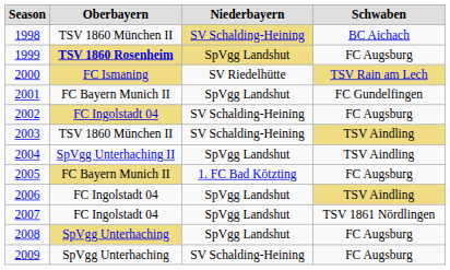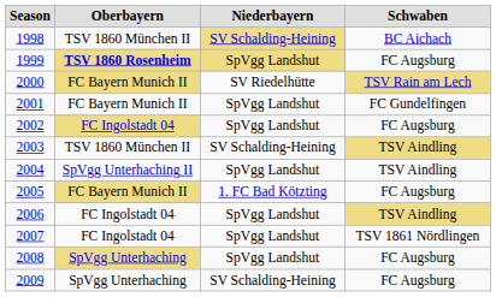 <table class="wikitable">
 <tr style="text-align:center; background:#dfdfdf;">
 <td style="width:50px;"><strong>Season</strong></td>
 <td style="width:160px;"><strong>Oberbayern</strong></td>
 <td style="width:160px;"><strong>Niederbayern</strong></td>
 <td style="width:160px;"><strong>Schwaben</strong></td>
 </tr>
 <tr style="text-align:center;">
 <td><a href='#'>1998</a></td>
 <td>TSV 1860 München II</td>
 <td style="background:#f0dc82;"><a href='#'>SV Schalding-Heining</a></td>
 <td><a href='#'>BC Aichach</a></td>
 </tr>
 <tr style="text-align:center;">
 <td><a href='#'>1999</a></td>
 <td style="background:#f0dc82;"><strong><a href='#'>TSV 1860 Rosenheim</a></strong></td>
 <td style="background:#f0dc82;">SpVgg Landshut</td>
 <td>FC Augsburg</td>
 </tr>
 <tr style="text-align:center;">
 <td><a href='#'>2000</a></td>
-<td style="background:#f0dc82;"><a href='#'>FC Ismaning</a></td>
+<td style="background:#f0dc82;">FC Bayern Munich II</td>
 <td>SV Riedelhütte</td>
 <td style="background:#f0dc82;"><a href='#'>TSV Rain am Lech</a></td>
 </tr>
 <tr style="text-align:center;">
 <td><a href='#'>2001</a></td>
 <td>FC Bayern Munich II</td>
 <td>SpVgg Landshut</td>
 <td>FC Gundelfingen</td>
 </tr>
 <tr style="text-align:center;">
 <td><a href='#'>2002</a></td>
 <td style="background:#f0dc82;"><a href='#'>FC Ingolstadt 04</a></td>
-<td>SV Schalding-Heining</td>
+<td>SpVgg Landshut</td>
 <td>FC Augsburg</td>
 </tr>
 <tr style="text-align:center;">
 <td><a href='#'>2003</a></td>
 <td>TSV 1860 München II</td>
 <td>SV Schalding-Heining</td>
 <td style="background:#f0dc82;">TSV Aindling</td>
 </tr>
 <tr style="text-align:center;">
 <td><a href='#'>2004</a></td>
 <td><a href='#'>SpVgg Unterhaching II</a></td>
 <td>SpVgg Landshut</td>
 <td>TSV Aindling</td>
 </tr>
 <tr style="text-align:center;">
 <td><a href='#'>2005</a></td>
 <td style="background:#f0dc82;">FC Bayern Munich II</td>
 <td><a href='#'>1. FC Bad Kötzting</a></td>
 <td>FC Augsburg</td>
 </tr>
 <tr style="text-align:center;">
 <td><a href='#'>2006</a></td>
 <td>FC Ingolstadt 04</td>
 <td>SpVgg Landshut</td>
 <td style="background:#f0dc82;">TSV Aindling</td>
 </tr>
 <tr style="text-align:center;">
 <td><a href='#'>2007</a></td>
 <td>FC Ingolstadt 04</td>
 <td>SpVgg Landshut</td>
 <td>TSV 1861 Nördlingen</td>
 </tr>
 <tr style="text-align:center;">
 <td><a href='#'>2008</a></td>
 <td style="background:#f0dc82;"><a href='#'>SpVgg Unterhaching</a></td>
 <td>SpVgg Landshut</td>
 <td>FC Augsburg</td>
 </tr>
 <tr style="text-align:center;">
 <td><a href='#'>2009</a></td>
 <td>SpVgg Unterhaching</td>
 <td>SV Schalding-Heining</td>
 <td>FC Augsburg</td>
 </tr>
 </table>
